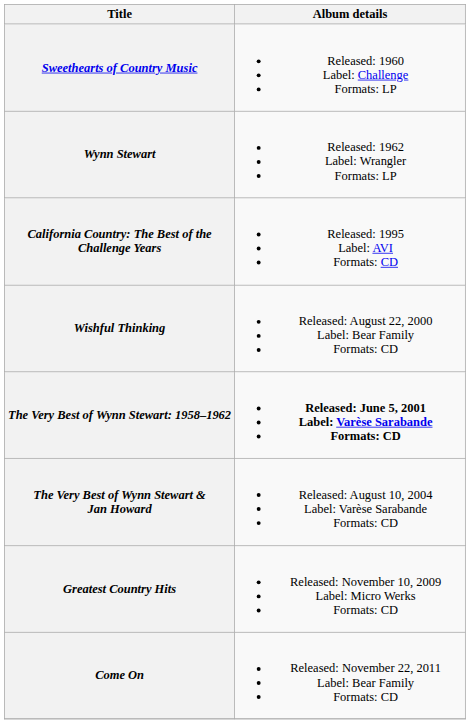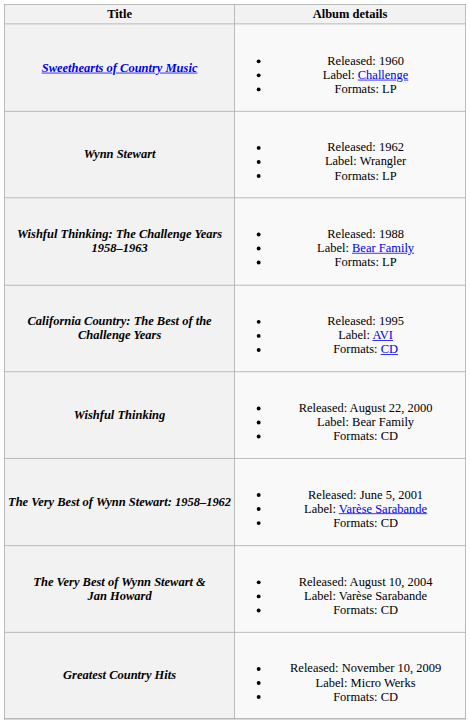 <table class="wikitable plainrowheaders" style="text-align:center;">
 <tr>
 <th scope="col" style="width:18em;">Title</th>
 <th scope="col" style="width:18em;">Album details</th>
 </tr>
 <tr>
 <th scope="row"><em><a href='#'>Sweethearts of Country Music</a></em><br></th>
 <td><br><ul><li>Released: 1960</li><li>Label: <a href='#'>Challenge</a></li><li>Formats: LP</li></ul></td>
 </tr>
 <tr>
 <th scope="row"><em>Wynn Stewart</em></th>
 <td><br><ul><li>Released: 1962</li><li>Label: Wrangler</li><li>Formats: LP</li></ul></td>
 </tr>
 <tr>
+<th scope="row"><em>Wishful Thinking: The Challenge Years<br> 1958–1963</em></th>
+<td><br><ul><li>Released: 1988</li><li>Label: <a href='#'>Bear Family</a></li><li>Formats: LP</li></ul></td>
+</tr>
+<tr>
 <th scope="row"><em>California Country: The Best of the<br>Challenge Years</em></th>
 <td><br><ul><li>Released: 1995</li><li>Label: <a href='#'>AVI</a></li><li>Formats: <a href='#'>CD</a></li></ul></td>
 </tr>
 <tr>
 <th scope="row"><em>Wishful Thinking</em></th>
 <td><br><ul><li>Released: August 22, 2000</li><li>Label: Bear Family</li><li>Formats: CD</li></ul></td>
 </tr>
 <tr>
 <th scope="row"><em>The Very Best of Wynn Stewart: 1958–1962</em></th>
-<td><strong><br><ul><li>Released: June 5, 2001</li><li>Label: <a href='#'>Varèse Sarabande</a></li><li>Formats: CD</li></ul></strong></td>
+<td><br><ul><li>Released: June 5, 2001</li><li>Label: <a href='#'>Varèse Sarabande</a></li><li>Formats: CD</li></ul></td>
 </tr>
 <tr>
 <th scope="row"><em>The Very Best of Wynn Stewart &<br>Jan Howard</em><br></th>
 <td><br><ul><li>Released: August 10, 2004</li><li>Label: Varèse Sarabande</li><li>Formats: CD</li></ul></td>
 </tr>
 <tr>
 <th scope="row"><em>Greatest Country Hits</em></th>
 <td><br><ul><li>Released: November 10, 2009</li><li>Label: Micro Werks</li><li>Formats: CD</li></ul></td>
 </tr>
 <tr>
-<th scope="row"><em>Come On</em></th>
-<td><br><ul><li>Released: November 22, 2011</li><li>Label: Bear Family</li><li>Formats: CD</li></ul></td>
-</tr>
-<tr>
 </tr>
 </table>
